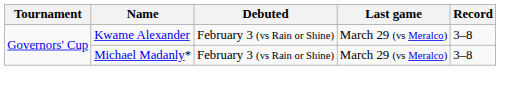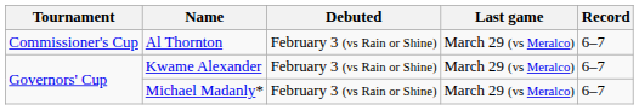 <table class="wikitable">
 <tr>
 <th>Tournament</th>
 <th>Name</th>
 <th>Debuted</th>
 <th>Last game</th>
 <th>Record</th>
 </tr>
 <tr>
+<td><a href='#'>Commissioner's Cup</a></td>
+<td><a href='#'>Al Thornton</a></td>
+<td>February 3 <small>(vs Rain or Shine)</small></td>
+<td>March 29 <small>(vs <a href='#'>Meralco</a>)</small></td>
+<td>6–7</td>
+</tr>
+<tr>
 <td rowspan=2><a href='#'>Governors' Cup</a></td>
 <td><a href='#'>Kwame Alexander</a></td>
 <td>February 3 <small>(vs Rain or Shine)</small></td>
 <td>March 29 <small>(vs <a href='#'>Meralco</a>)</small></td>
-<td>3–8</td>
+<td>6–7</td>
 </tr>
 <tr>
 <td> <a href='#'>Michael Madanly</a>*</td>
 <td>February 3 <small>(vs Rain or Shine)</small></td>
 <td>March 29 <small>(vs <a href='#'>Meralco</a>)</small></td>
-<td>3–8</td>
+<td>6–7</td>
 </tr>
 </table>
